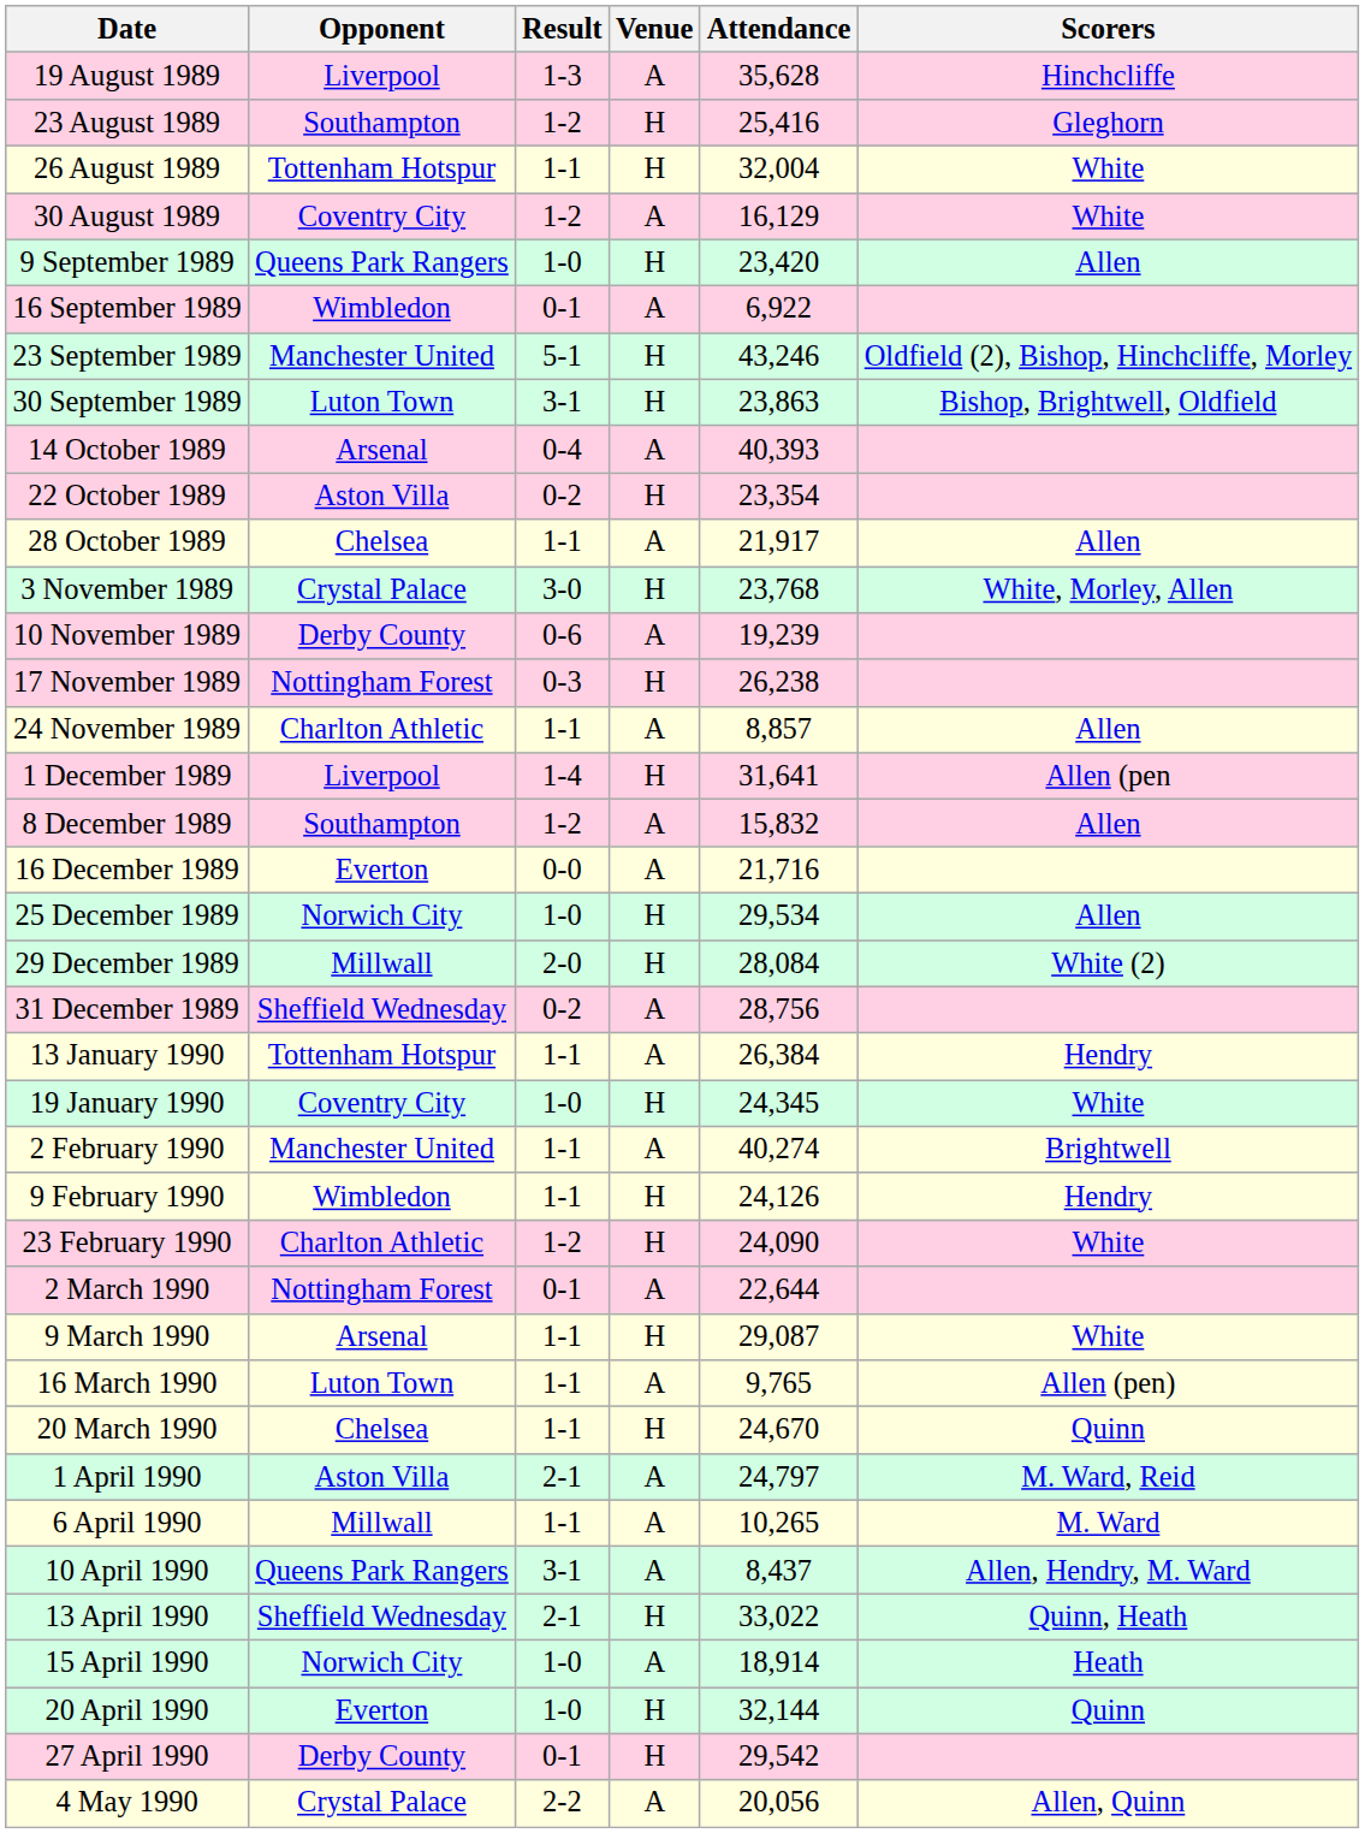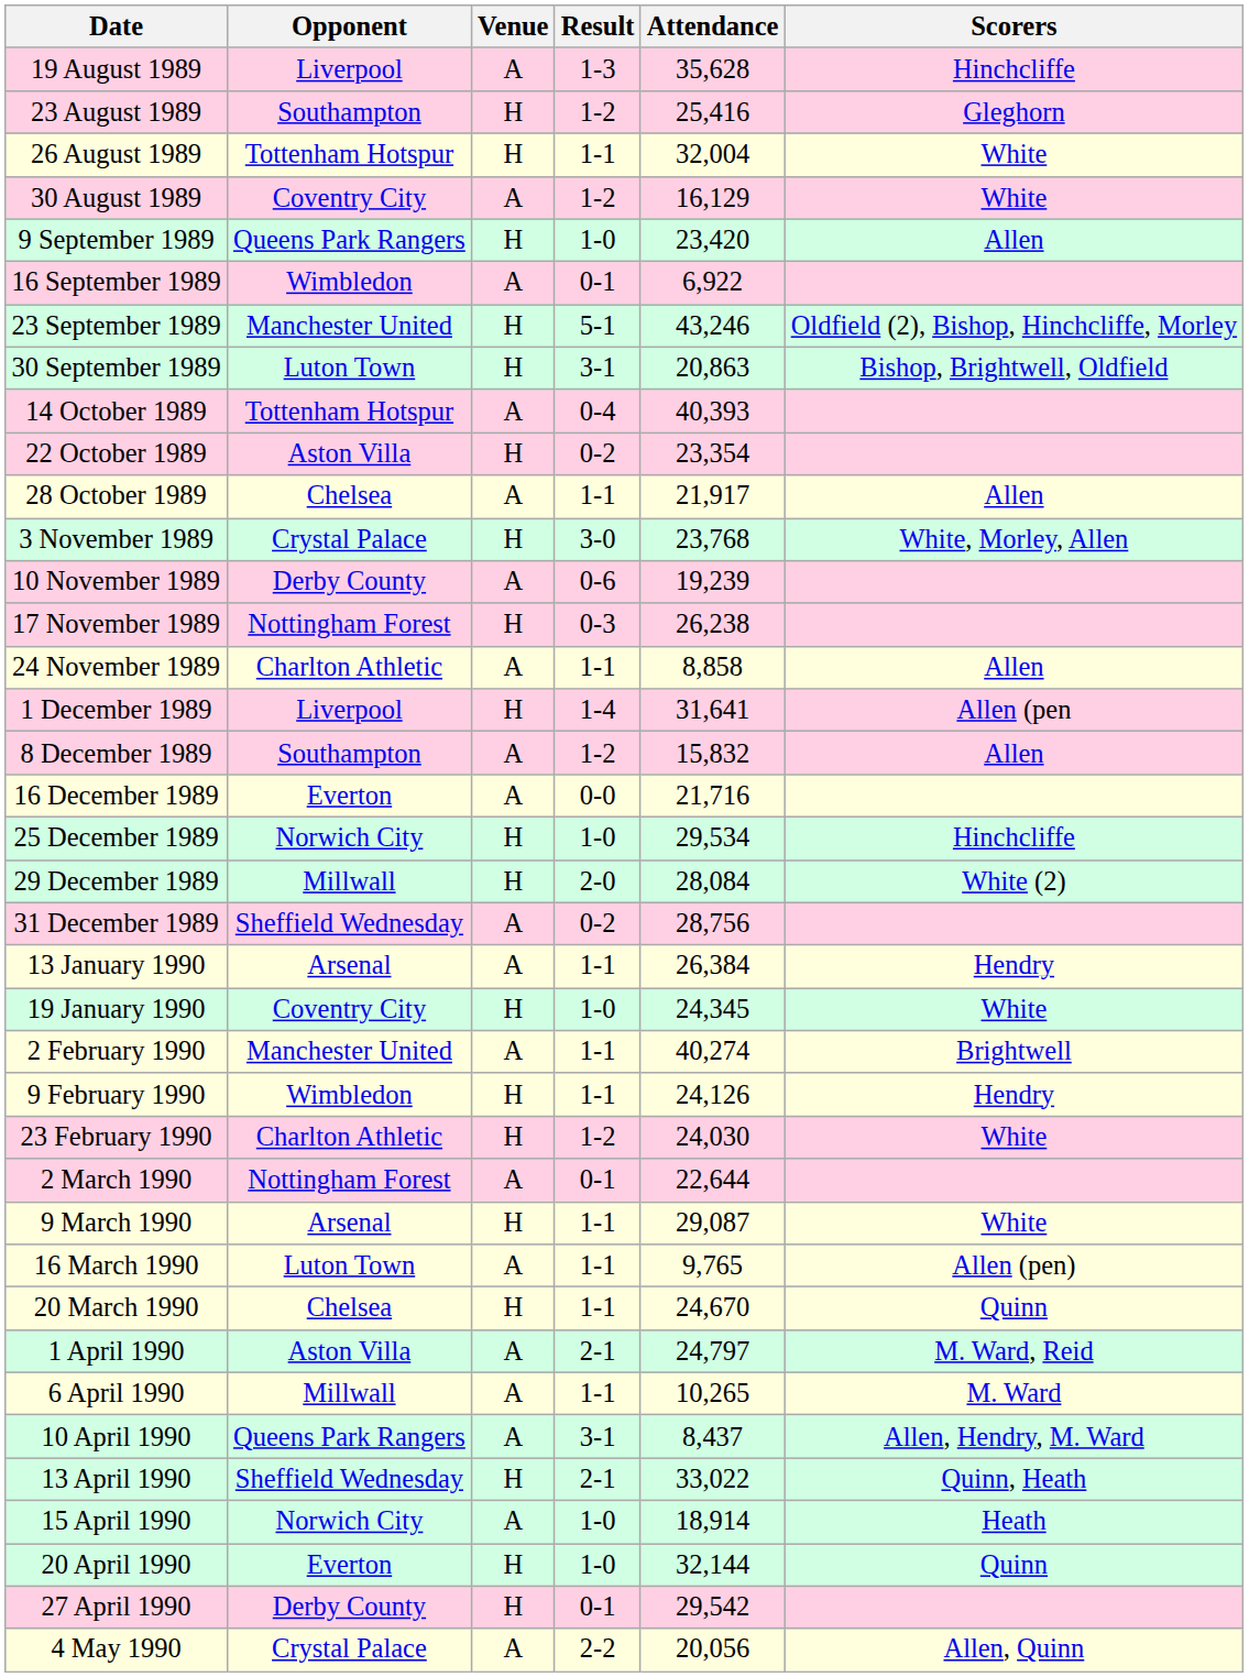 <table class="wikitable sortable" style="font-size:100%; text-align:center">
 <tr>
 <th>Date</th>
 <th>Opponent</th>
+<th>Venue</th>
 <th>Result</th>
-<th>Venue</th>
 <th>Attendance</th>
 <th>Scorers</th>
 </tr>
 <tr style="background-color: #ffd0e3;">
 <td>19 August 1989</td>
 <td><a href='#'>Liverpool</a></td>
+<td>A</td>
 <td>1-3</td>
-<td>A</td>
 <td>35,628</td>
 <td><a href='#'>Hinchcliffe</a></td>
 </tr>
 <tr style="background-color: #ffd0e3;">
 <td>23 August 1989</td>
 <td><a href='#'>Southampton</a></td>
+<td>H</td>
 <td>1-2</td>
-<td>H</td>
 <td>25,416</td>
 <td><a href='#'>Gleghorn</a></td>
 </tr>
 <tr style="background-color: #ffffdd;">
 <td>26 August 1989</td>
 <td><a href='#'>Tottenham Hotspur</a></td>
+<td>H</td>
 <td>1-1</td>
-<td>H</td>
 <td>32,004</td>
 <td><a href='#'>White</a></td>
 </tr>
 <tr style="background-color: #ffd0e3;">
 <td>30 August 1989</td>
 <td><a href='#'>Coventry City</a></td>
+<td>A</td>
 <td>1-2</td>
-<td>A</td>
 <td>16,129</td>
 <td><a href='#'>White</a></td>
 </tr>
 <tr style="background-color: #d0ffe3;">
 <td>9 September 1989</td>
 <td><a href='#'>Queens Park Rangers</a></td>
+<td>H</td>
 <td>1-0</td>
-<td>H</td>
 <td>23,420</td>
 <td><a href='#'>Allen</a></td>
 </tr>
 <tr style="background-color: #ffd0e3;">
 <td>16 September 1989</td>
 <td><a href='#'>Wimbledon</a></td>
+<td>A</td>
 <td>0-1</td>
-<td>A</td>
 <td>6,922</td>
 <td></td>
 </tr>
 <tr style="background-color: #d0ffe3;">
 <td>23 September 1989</td>
 <td><a href='#'>Manchester United</a></td>
+<td>H</td>
 <td>5-1</td>
-<td>H</td>
 <td>43,246</td>
 <td><a href='#'>Oldfield</a> (2), <a href='#'>Bishop</a>, <a href='#'>Hinchcliffe</a>, <a href='#'>Morley</a></td>
 </tr>
 <tr style="background-color: #d0ffe3;">
 <td>30 September 1989</td>
 <td><a href='#'>Luton Town</a></td>
+<td>H</td>
 <td>3-1</td>
-<td>H</td>
-<td>23,863</td>
+<td>20,863</td>
 <td><a href='#'>Bishop</a>, <a href='#'>Brightwell</a>, <a href='#'>Oldfield</a></td>
 </tr>
 <tr style="background-color: #ffd0e3;">
 <td>14 October 1989</td>
-<td><a href='#'>Arsenal</a></td>
+<td><a href='#'>Tottenham Hotspur</a></td>
+<td>A</td>
 <td>0-4</td>
-<td>A</td>
 <td>40,393</td>
 <td></td>
 </tr>
 <tr style="background-color: #ffd0e3;">
 <td>22 October 1989</td>
 <td><a href='#'>Aston Villa</a></td>
+<td>H</td>
 <td>0-2</td>
-<td>H</td>
 <td>23,354</td>
 <td></td>
 </tr>
 <tr style="background-color: #ffffdd;">
 <td>28 October 1989</td>
 <td><a href='#'>Chelsea</a></td>
+<td>A</td>
 <td>1-1</td>
-<td>A</td>
 <td>21,917</td>
 <td><a href='#'>Allen</a></td>
 </tr>
 <tr style="background-color: #d0ffe3;">
 <td>3 November 1989</td>
 <td><a href='#'>Crystal Palace</a></td>
+<td>H</td>
 <td>3-0</td>
-<td>H</td>
 <td>23,768</td>
 <td><a href='#'>White</a>, <a href='#'>Morley</a>, <a href='#'>Allen</a></td>
 </tr>
 <tr style="background-color: #ffd0e3;">
 <td>10 November 1989</td>
 <td><a href='#'>Derby County</a></td>
+<td>A</td>
 <td>0-6</td>
-<td>A</td>
 <td>19,239</td>
 <td></td>
 </tr>
 <tr style="background-color: #ffd0e3;">
 <td>17 November 1989</td>
 <td><a href='#'>Nottingham Forest</a></td>
+<td>H</td>
 <td>0-3</td>
-<td>H</td>
 <td>26,238</td>
 <td></td>
 </tr>
 <tr style="background-color: #ffffdd;">
 <td>24 November 1989</td>
 <td><a href='#'>Charlton Athletic</a></td>
+<td>A</td>
 <td>1-1</td>
-<td>A</td>
-<td>8,857</td>
+<td>8,858</td>
 <td><a href='#'>Allen</a></td>
 </tr>
 <tr style="background-color: #ffd0e3;">
 <td>1 December 1989</td>
 <td><a href='#'>Liverpool</a></td>
+<td>H</td>
 <td>1-4</td>
-<td>H</td>
 <td>31,641</td>
 <td><a href='#'>Allen</a> (pen</td>
 </tr>
 <tr style="background-color: #ffd0e3;">
 <td>8 December 1989</td>
 <td><a href='#'>Southampton</a></td>
+<td>A</td>
 <td>1-2</td>
-<td>A</td>
 <td>15,832</td>
 <td><a href='#'>Allen</a></td>
 </tr>
 <tr style="background-color: #ffffdd;">
 <td>16 December 1989</td>
 <td><a href='#'>Everton</a></td>
+<td>A</td>
 <td>0-0</td>
-<td>A</td>
 <td>21,716</td>
 <td></td>
 </tr>
 <tr style="background-color: #d0ffe3;">
 <td>25 December 1989</td>
 <td><a href='#'>Norwich City</a></td>
+<td>H</td>
 <td>1-0</td>
-<td>H</td>
 <td>29,534</td>
-<td><a href='#'>Allen</a></td>
+<td><a href='#'>Hinchcliffe</a></td>
 </tr>
 <tr style="background-color: #d0ffe3;">
 <td>29 December 1989</td>
 <td><a href='#'>Millwall</a></td>
+<td>H</td>
 <td>2-0</td>
-<td>H</td>
 <td>28,084</td>
 <td><a href='#'>White</a> (2)</td>
 </tr>
 <tr style="background-color: #ffd0e3;">
 <td>31 December 1989</td>
 <td><a href='#'>Sheffield Wednesday</a></td>
+<td>A</td>
 <td>0-2</td>
-<td>A</td>
 <td>28,756</td>
 <td></td>
 </tr>
 <tr style="background-color: #ffffdd;">
 <td>13 January 1990</td>
-<td><a href='#'>Tottenham Hotspur</a></td>
+<td><a href='#'>Arsenal</a></td>
+<td>A</td>
 <td>1-1</td>
-<td>A</td>
 <td>26,384</td>
 <td><a href='#'>Hendry</a></td>
 </tr>
 <tr style="background-color: #d0ffe3;">
 <td>19 January 1990</td>
 <td><a href='#'>Coventry City</a></td>
+<td>H</td>
 <td>1-0</td>
-<td>H</td>
 <td>24,345</td>
 <td><a href='#'>White</a></td>
 </tr>
 <tr style="background-color: #ffffdd;">
 <td>2 February 1990</td>
 <td><a href='#'>Manchester United</a></td>
+<td>A</td>
 <td>1-1</td>
-<td>A</td>
 <td>40,274</td>
 <td><a href='#'>Brightwell</a></td>
 </tr>
 <tr style="background-color: #ffffdd;">
 <td>9 February 1990</td>
 <td><a href='#'>Wimbledon</a></td>
+<td>H</td>
 <td>1-1</td>
-<td>H</td>
 <td>24,126</td>
 <td><a href='#'>Hendry</a></td>
 </tr>
 <tr style="background-color: #ffd0e3;">
 <td>23 February 1990</td>
 <td><a href='#'>Charlton Athletic</a></td>
+<td>H</td>
 <td>1-2</td>
-<td>H</td>
-<td>24,090</td>
+<td>24,030</td>
 <td><a href='#'>White</a></td>
 </tr>
 <tr style="background-color: #ffd0e3;">
 <td>2 March 1990</td>
 <td><a href='#'>Nottingham Forest</a></td>
+<td>A</td>
 <td>0-1</td>
-<td>A</td>
 <td>22,644</td>
 <td></td>
 </tr>
 <tr style="background-color: #ffffdd;">
 <td>9 March 1990</td>
 <td><a href='#'>Arsenal</a></td>
+<td>H</td>
 <td>1-1</td>
-<td>H</td>
 <td>29,087</td>
 <td><a href='#'>White</a></td>
 </tr>
 <tr style="background-color: #ffffdd;">
 <td>16 March 1990</td>
 <td><a href='#'>Luton Town</a></td>
+<td>A</td>
 <td>1-1</td>
-<td>A</td>
 <td>9,765</td>
 <td><a href='#'>Allen</a> (pen)</td>
 </tr>
 <tr style="background-color: #ffffdd;">
 <td>20 March 1990</td>
 <td><a href='#'>Chelsea</a></td>
+<td>H</td>
 <td>1-1</td>
-<td>H</td>
 <td>24,670</td>
 <td><a href='#'>Quinn</a></td>
 </tr>
 <tr style="background-color: #d0ffe3;">
 <td>1 April 1990</td>
 <td><a href='#'>Aston Villa</a></td>
+<td>A</td>
 <td>2-1</td>
-<td>A</td>
 <td>24,797</td>
 <td><a href='#'>M. Ward</a>, <a href='#'>Reid</a></td>
 </tr>
 <tr style="background-color: #ffffdd;">
 <td>6 April 1990</td>
 <td><a href='#'>Millwall</a></td>
+<td>A</td>
 <td>1-1</td>
-<td>A</td>
 <td>10,265</td>
 <td><a href='#'>M. Ward</a></td>
 </tr>
 <tr style="background-color: #d0ffe3;">
 <td>10 April 1990</td>
 <td><a href='#'>Queens Park Rangers</a></td>
+<td>A</td>
 <td>3-1</td>
-<td>A</td>
 <td>8,437</td>
 <td><a href='#'>Allen</a>, <a href='#'>Hendry</a>, <a href='#'>M. Ward</a></td>
 </tr>
 <tr style="background-color: #d0ffe3;">
 <td>13 April 1990</td>
 <td><a href='#'>Sheffield Wednesday</a></td>
+<td>H</td>
 <td>2-1</td>
-<td>H</td>
 <td>33,022</td>
 <td><a href='#'>Quinn</a>, <a href='#'>Heath</a></td>
 </tr>
 <tr style="background-color: #d0ffe3;">
 <td>15 April 1990</td>
 <td><a href='#'>Norwich City</a></td>
+<td>A</td>
 <td>1-0</td>
-<td>A</td>
 <td>18,914</td>
 <td><a href='#'>Heath</a></td>
 </tr>
 <tr style="background-color: #d0ffe3;">
 <td>20 April 1990</td>
 <td><a href='#'>Everton</a></td>
+<td>H</td>
 <td>1-0</td>
-<td>H</td>
 <td>32,144</td>
 <td><a href='#'>Quinn</a></td>
 </tr>
 <tr style="background-color: #ffd0e3;">
 <td>27 April 1990</td>
 <td><a href='#'>Derby County</a></td>
+<td>H</td>
 <td>0-1</td>
-<td>H</td>
 <td>29,542</td>
 <td></td>
 </tr>
 <tr style="background-color: #ffffdd;">
 <td>4 May 1990</td>
 <td><a href='#'>Crystal Palace</a></td>
+<td>A</td>
 <td>2-2</td>
-<td>A</td>
 <td>20,056</td>
 <td><a href='#'>Allen</a>, <a href='#'>Quinn</a></td>
 </tr>
 </table>
